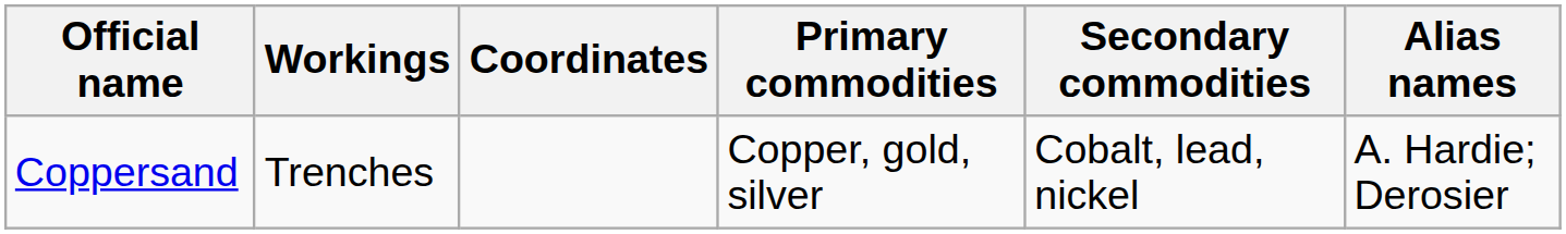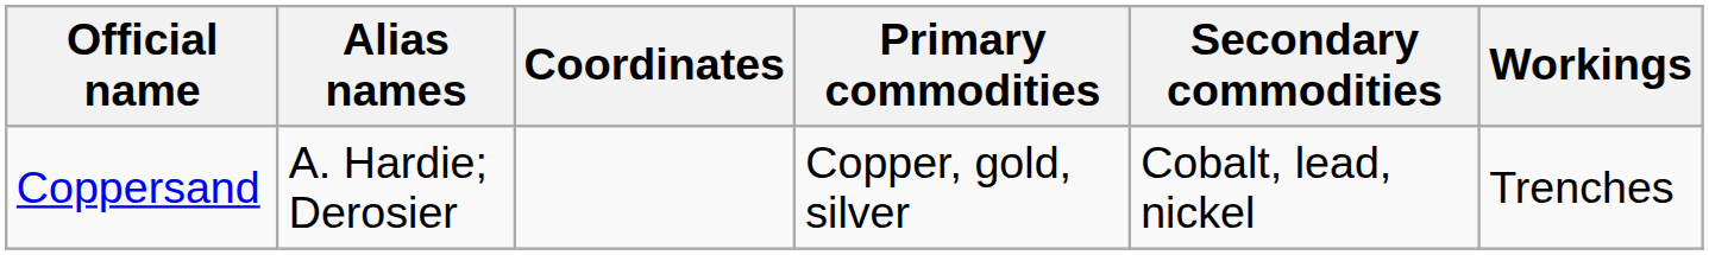 <table class="sortable wikitable">
 <tr>
 <th>Official name</th>
-<th>Workings</th>
+<th>Alias names</th>
 <th>Coordinates</th>
 <th>Primary commodities</th>
 <th>Secondary commodities</th>
-<th>Alias names</th>
+<th>Workings</th>
 </tr>
 <tr>
 <td><a href='#'>Coppersand</a></td>
-<td>Trenches</td>
+<td>A. Hardie; Derosier</td>
 <td></td>
 <td>Copper, gold, silver</td>
 <td>Cobalt, lead, nickel</td>
-<td>A. Hardie; Derosier</td>
+<td>Trenches</td>
 </tr>
 </table>
